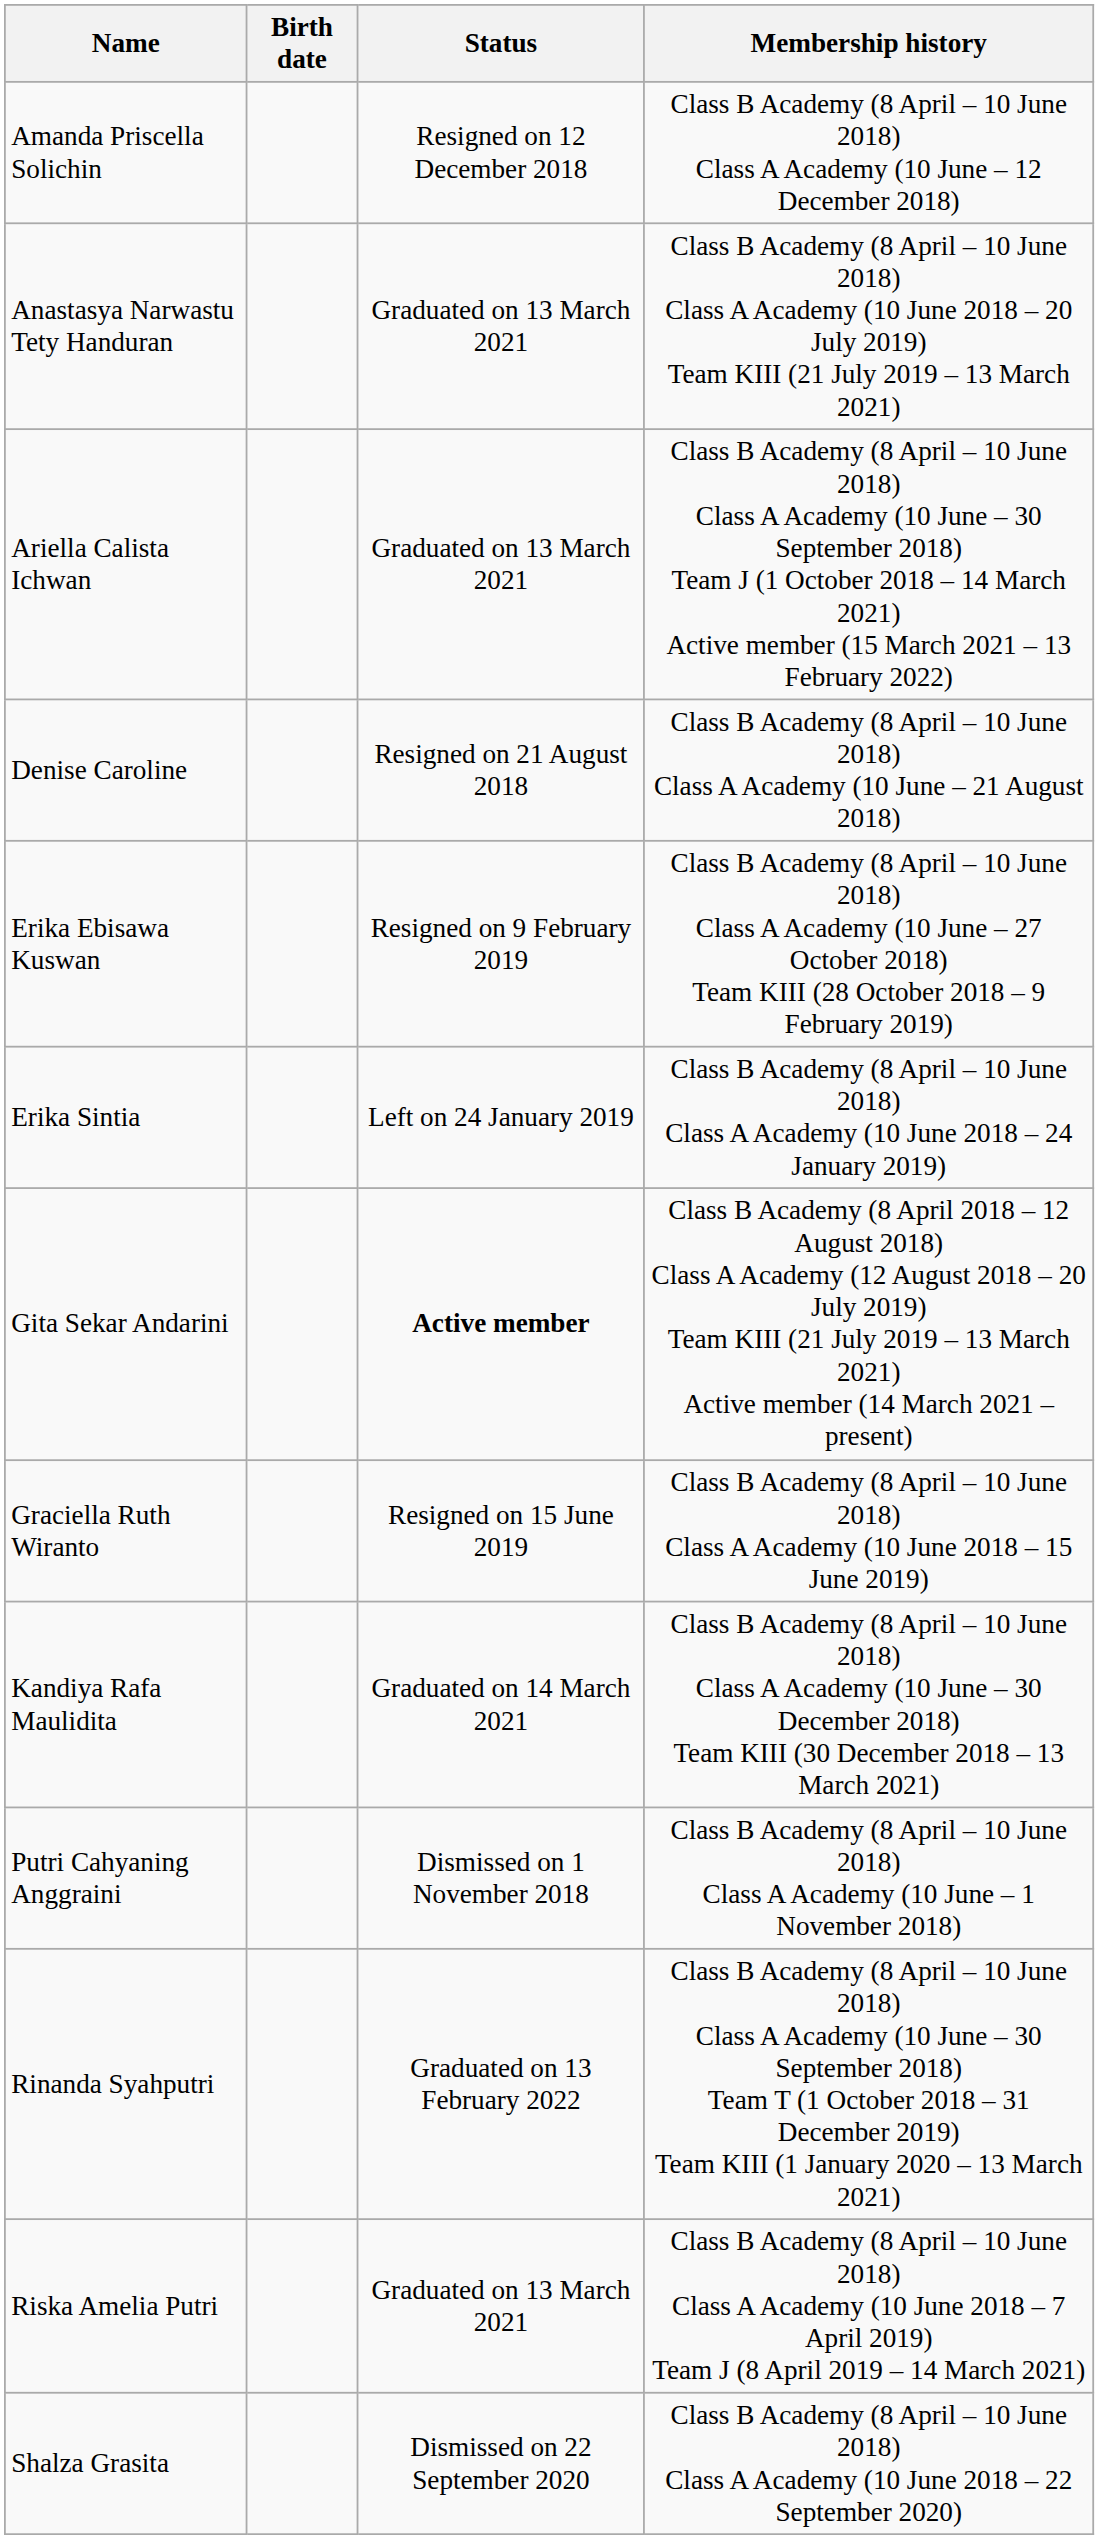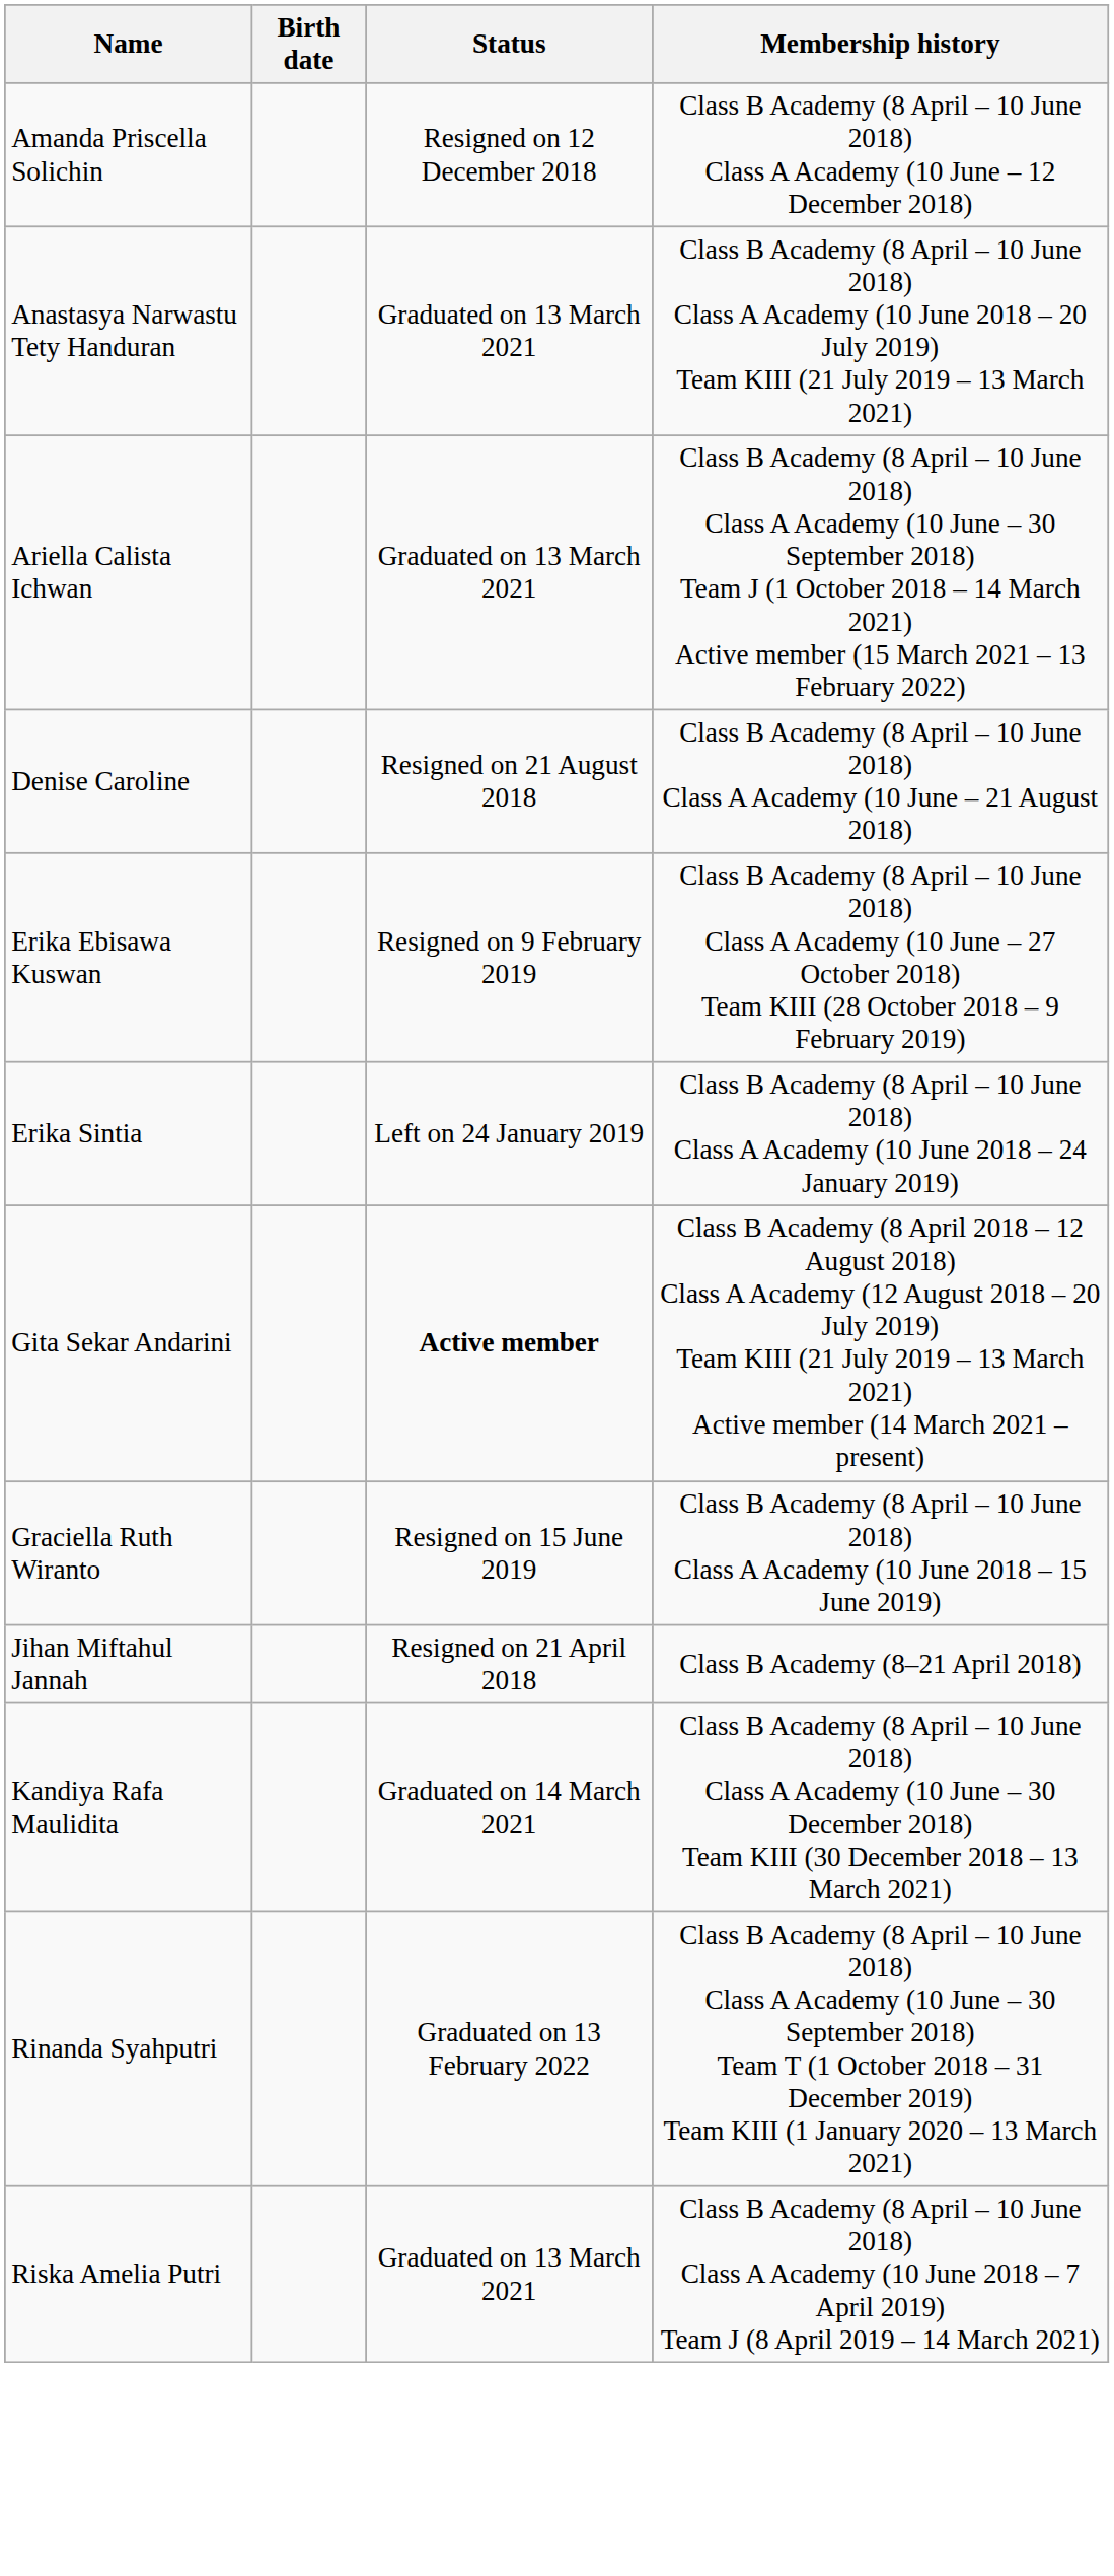 <table class="wikitable sortable" style="font-size:95%;">
 <tr>
 <th>Name</th>
 <th>Birth date</th>
 <th>Status</th>
 <th class="unsortable">Membership history</th>
 </tr>
 <tr>
 <td>Amanda Priscella Solichin</td>
 <td style="text-align:left;"></td>
 <td style="text-align:center;">Resigned on 12 December 2018</td>
 <td style="text-align:center;">Class B Academy (8 April – 10 June 2018)<br>Class A Academy (10 June – 12 December 2018)</td>
 </tr>
 <tr>
 <td>Anastasya Narwastu<br>Tety Handuran</td>
 <td style="text-align:left;"></td>
 <td style="text-align:center;">Graduated on 13 March 2021</td>
 <td style="text-align:center;">Class B Academy (8 April – 10 June 2018)<br>Class A Academy (10 June 2018 – 20 July 2019)<br>Team KIII (21 July 2019 – 13 March 2021)</td>
 </tr>
 <tr>
 <td>Ariella Calista Ichwan</td>
 <td style="text-align:left;"></td>
 <td style="text-align:center;">Graduated on 13 March 2021</td>
 <td style="text-align:center;">Class B Academy (8 April – 10 June 2018)<br>Class A Academy (10 June – 30 September 2018)<br>Team J (1 October 2018 – 14 March 2021)<br>Active member (15 March 2021 – 13 February 2022)</td>
 </tr>
 <tr>
 <td>Denise Caroline</td>
 <td style="text-align:left;"></td>
 <td style="text-align:center;">Resigned on 21 August 2018</td>
 <td style="text-align:center;">Class B Academy (8 April – 10 June 2018)<br>Class A Academy (10 June – 21 August 2018)</td>
 </tr>
 <tr>
 <td>Erika Ebisawa Kuswan</td>
 <td style="text-align:left;"></td>
 <td style="text-align:center;">Resigned on 9 February 2019</td>
 <td style="text-align:center;">Class B Academy (8 April – 10 June 2018)<br>Class A Academy (10 June – 27 October 2018)<br>Team KIII (28 October 2018 – 9 February 2019)</td>
 </tr>
 <tr>
 <td>Erika Sintia</td>
 <td style="text-align:left;"></td>
 <td style="text-align:center;">Left on 24 January 2019</td>
 <td style="text-align:center;">Class B Academy (8 April – 10 June 2018)<br>Class A Academy (10 June 2018 – 24 January 2019)</td>
 </tr>
 <tr>
 <td>Gita Sekar Andarini</td>
 <td style="text-align:left;"></td>
 <td style="text-align:center;"><strong>Active member</strong></td>
 <td style="text-align:center;">Class B Academy (8 April 2018 – 12 August 2018)<br>Class A Academy (12 August 2018 – 20 July 2019)<br>Team KIII (21 July 2019 – 13 March 2021)<br>Active member (14 March 2021 – present)</td>
 </tr>
 <tr>
 <td>Graciella Ruth Wiranto</td>
 <td style="text-align:left;"></td>
 <td style="text-align:center;">Resigned on 15 June 2019</td>
 <td style="text-align:center;">Class B Academy (8 April – 10 June 2018)<br>Class A Academy (10 June 2018 – 15 June 2019)</td>
 </tr>
 <tr>
+<td>Jihan Miftahul Jannah</td>
+<td style="text-align:left;"></td>
+<td style="text-align:center;">Resigned on 21 April 2018</td>
+<td style="text-align:center;">Class B Academy (8–21 April 2018)</td>
+</tr>
+<tr>
 <td>Kandiya Rafa Maulidita</td>
 <td style="text-align:left;"></td>
 <td style="text-align:center;">Graduated on 14 March 2021</td>
 <td style="text-align:center;">Class B Academy (8 April – 10 June 2018)<br>Class A Academy (10 June – 30 December 2018)<br>Team KIII (30 December 2018 – 13 March 2021)</td>
-</tr>
-<tr>
-<td>Putri Cahyaning Anggraini</td>
-<td style="text-align:left;"></td>
-<td style="text-align:center;">Dismissed on 1 November 2018</td>
-<td style="text-align:center;">Class B Academy (8 April – 10 June 2018)<br>Class A Academy (10 June – 1 November 2018)</td>
 </tr>
 <tr>
 <td>Rinanda Syahputri</td>
 <td style="text-align:left;"></td>
 <td style="text-align:center;">Graduated on 13 February 2022</td>
 <td style="text-align:center;">Class B Academy (8 April – 10 June 2018)<br>Class A Academy (10 June – 30 September 2018)<br>Team T (1 October 2018 – 31 December 2019)<br>Team KIII (1 January 2020 – 13 March 2021)</td>
 </tr>
 <tr>
 <td>Riska Amelia Putri</td>
 <td style="text-align:left;"></td>
 <td style="text-align:center;">Graduated on 13 March 2021</td>
 <td style="text-align:center;">Class B Academy (8 April – 10 June 2018)<br>Class A Academy (10 June 2018 – 7 April 2019)<br>Team J (8 April 2019 – 14 March 2021)</td>
 </tr>
-<tr>
-<td>Shalza Grasita</td>
-<td style="text-align:left;"></td>
-<td style="text-align:center;">Dismissed on 22 September 2020</td>
-<td style="text-align:center;">Class B Academy (8 April – 10 June 2018)<br>Class A Academy (10 June 2018 – 22 September 2020)</td>
-</tr>
 </table>
